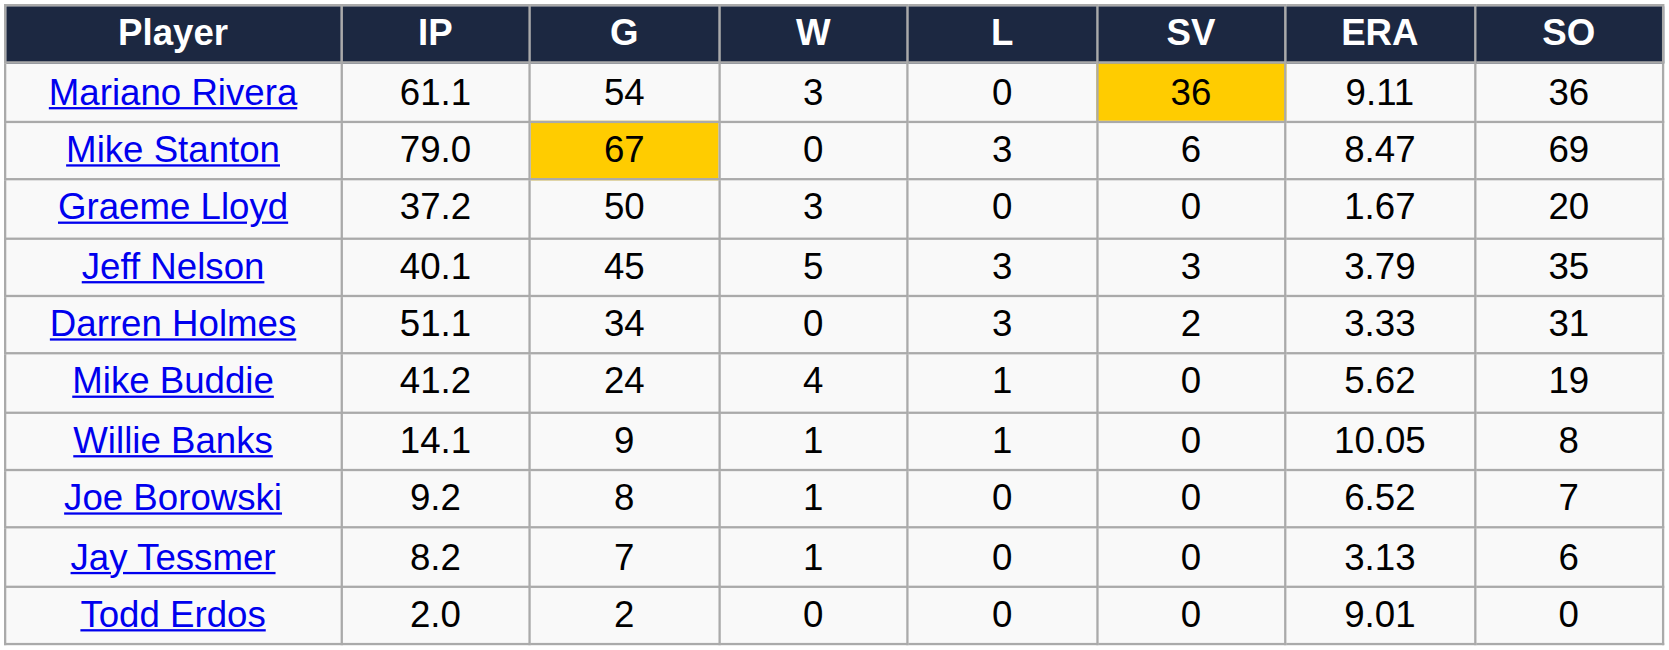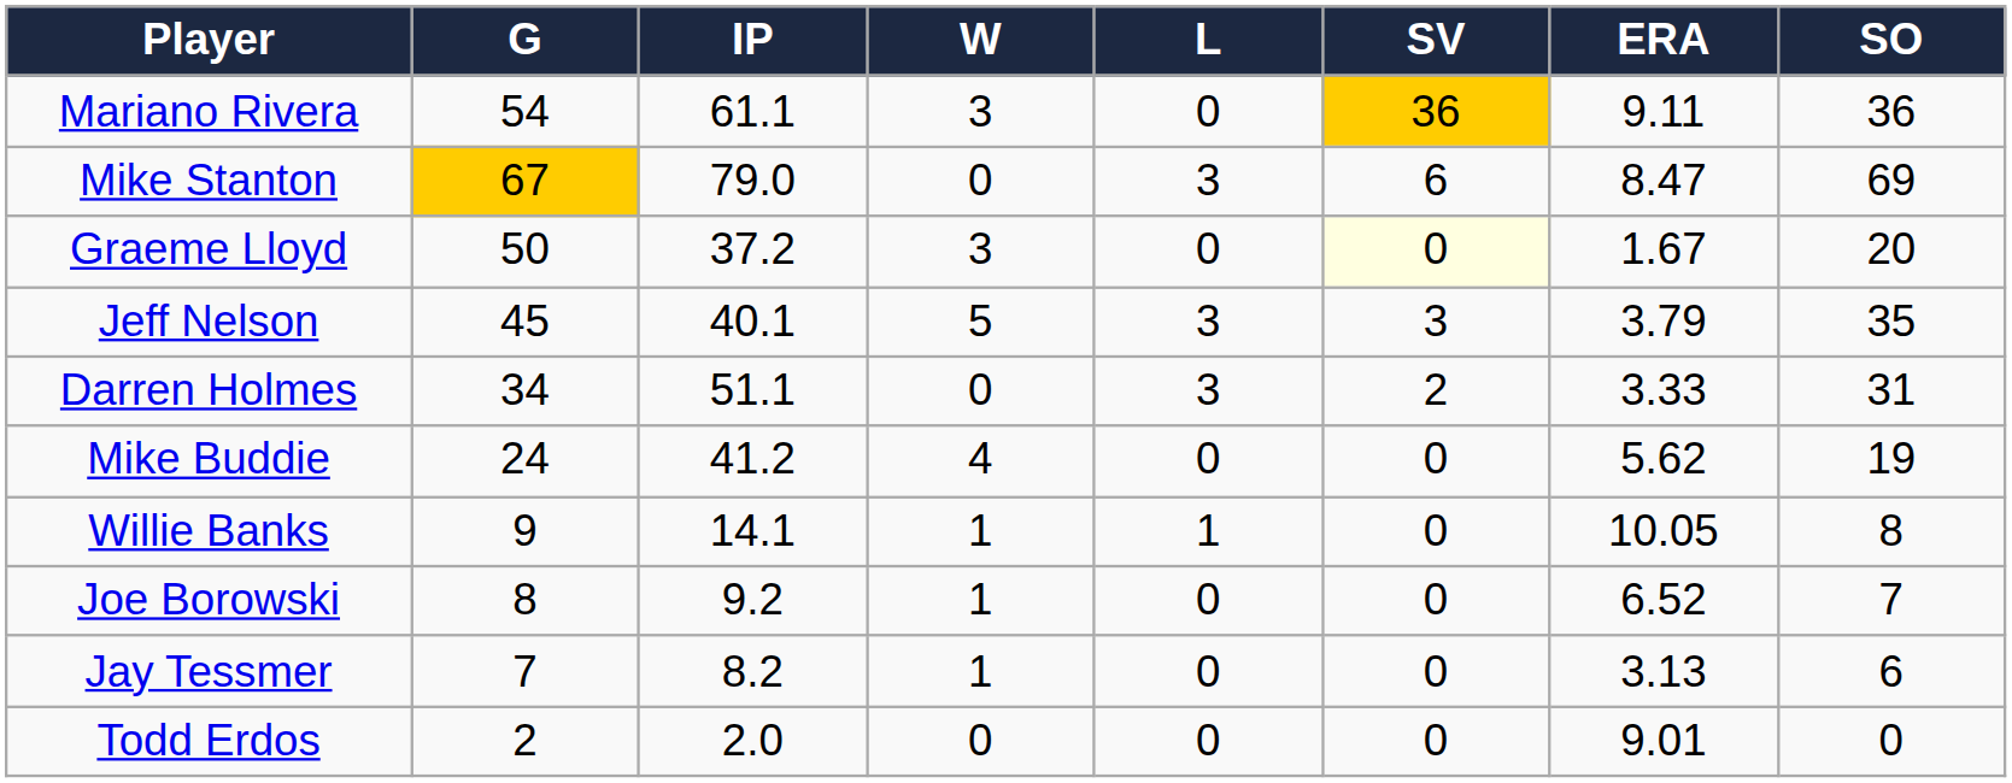 <table class="wikitable sortable">
 <tr>
 <th style="background:#1c2841;color:white;" width="16%">Player</th>
+<th style="background:#1c2841;color:white;" width="9%">G</th>
 <th style="background:#1c2841;color:white;" width="9%">IP</th>
-<th style="background:#1c2841;color:white;" width="9%">G</th>
 <th style="background:#1c2841;color:white;" width="9%">W</th>
 <th style="background:#1c2841;color:white;" width="9%">L</th>
 <th style="background:#1c2841;color:white;" width="9%">SV</th>
 <th style="background:#1c2841;color:white;" width="9%">ERA</th>
 <th style="background:#1c2841;color:white;" width="9%">SO</th>
 </tr>
 <tr align="center">
 <td><a href='#'>Mariano Rivera</a></td>
+<td>54</td>
 <td>61.1</td>
-<td>54</td>
 <td>3</td>
 <td>0</td>
 <td bgcolor="#FFCC00">36</td>
 <td>9.11</td>
 <td>36</td>
 </tr>
 <tr align="center">
 <td><a href='#'>Mike Stanton</a></td>
+<td bgcolor="#FFCC00">67</td>
 <td>79.0</td>
-<td bgcolor="#FFCC00">67</td>
 <td>0</td>
 <td>3</td>
 <td>6</td>
 <td>8.47</td>
 <td>69</td>
 </tr>
 <tr align="center">
 <td><a href='#'>Graeme Lloyd</a></td>
+<td>50</td>
 <td>37.2</td>
-<td>50</td>
 <td>3</td>
 <td>0</td>
-<td>0</td>
+<td style="background: lightyellow;">0</td>
 <td>1.67</td>
 <td>20</td>
 </tr>
 <tr align="center">
 <td><a href='#'>Jeff Nelson</a></td>
+<td>45</td>
 <td>40.1</td>
-<td>45</td>
 <td>5</td>
 <td>3</td>
 <td>3</td>
 <td>3.79</td>
 <td>35</td>
 </tr>
 <tr align=center>
 <td><a href='#'>Darren Holmes</a></td>
+<td>34</td>
 <td>51.1</td>
-<td>34</td>
 <td>0</td>
 <td>3</td>
 <td>2</td>
 <td>3.33</td>
 <td>31</td>
 </tr>
 <tr align=center>
 <td><a href='#'>Mike Buddie</a></td>
+<td>24</td>
 <td>41.2</td>
-<td>24</td>
 <td>4</td>
-<td>1</td>
+<td>0</td>
 <td>0</td>
 <td>5.62</td>
 <td>19</td>
 </tr>
 <tr align=center>
 <td><a href='#'>Willie Banks</a></td>
+<td>9</td>
 <td>14.1</td>
-<td>9</td>
 <td>1</td>
 <td>1</td>
 <td>0</td>
 <td>10.05</td>
 <td>8</td>
 </tr>
 <tr align=center>
 <td><a href='#'>Joe Borowski</a></td>
+<td>8</td>
 <td>9.2</td>
-<td>8</td>
 <td>1</td>
 <td>0</td>
 <td>0</td>
 <td>6.52</td>
 <td>7</td>
 </tr>
 <tr align=center>
 <td><a href='#'>Jay Tessmer</a></td>
+<td>7</td>
 <td>8.2</td>
-<td>7</td>
 <td>1</td>
 <td>0</td>
 <td>0</td>
 <td>3.13</td>
 <td>6</td>
 </tr>
 <tr align=center>
 <td><a href='#'>Todd Erdos</a></td>
+<td>2</td>
 <td>2.0</td>
-<td>2</td>
 <td>0</td>
 <td>0</td>
 <td>0</td>
 <td>9.01</td>
 <td>0</td>
 </tr>
 </table>
